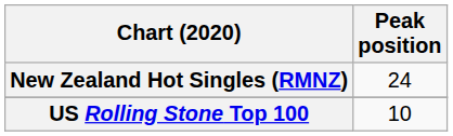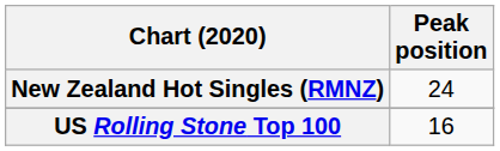 <table class="wikitable sortable plainrowheaders" style="text-align:center">
 <tr>
 <th scope="col">Chart (2020)</th>
 <th scope="col">Peak<br> position</th>
 </tr>
 <tr>
 <th scope="row">New Zealand Hot Singles (<a href='#'>RMNZ</a>)</th>
 <td>24</td>
 </tr>
 <tr>
 </tr>
 <tr>
 </tr>
 <tr>
 <th scope="row">US <a href='#'><em>Rolling Stone</em> Top 100</a></th>
-<td>10</td>
+<td>16</td>
 </tr>
 </table>
